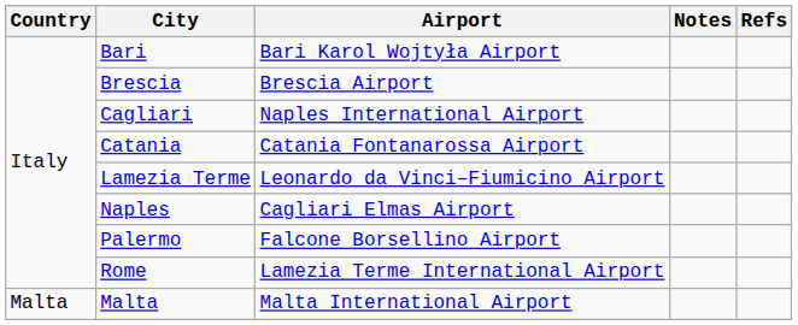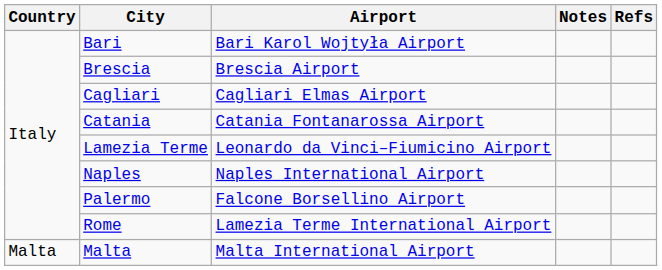 <table class="wikitable sortable">
 <tr>
 <th>Country</th>
 <th>City</th>
 <th>Airport</th>
 <th>Notes</th>
 <th class="unsortable">Refs</th>
 </tr>
 <tr>
 <td rowspan="8">Italy</td>
 <td><a href='#'>Bari</a></td>
 <td><a href='#'>Bari Karol Wojtyła Airport</a></td>
 <td></td>
 <td></td>
 </tr>
 <tr>
 <td><a href='#'>Brescia</a></td>
 <td><a href='#'>Brescia Airport</a></td>
 <td></td>
 <td></td>
 </tr>
 <tr>
 <td><a href='#'>Cagliari</a></td>
-<td><a href='#'>Naples International Airport</a></td>
+<td><a href='#'>Cagliari Elmas Airport</a></td>
 <td></td>
 <td></td>
 </tr>
 <tr>
 <td><a href='#'>Catania</a></td>
 <td><a href='#'>Catania Fontanarossa Airport</a></td>
 <td></td>
 <td></td>
 </tr>
 <tr>
 <td><a href='#'>Lamezia Terme</a></td>
 <td><a href='#'>Leonardo da Vinci–Fiumicino Airport</a></td>
 <td></td>
 <td></td>
 </tr>
 <tr>
 <td><a href='#'>Naples</a></td>
-<td><a href='#'>Cagliari Elmas Airport</a></td>
+<td><a href='#'>Naples International Airport</a></td>
 <td></td>
 <td></td>
 </tr>
 <tr>
 <td><a href='#'>Palermo</a></td>
 <td><a href='#'>Falcone Borsellino Airport</a></td>
 <td></td>
 <td></td>
 </tr>
 <tr>
 <td><a href='#'>Rome</a></td>
 <td><a href='#'>Lamezia Terme International Airport</a></td>
 <td></td>
 <td></td>
 </tr>
 <tr>
 <td rowspan="8">Malta</td>
 <td><a href='#'>Malta</a></td>
 <td><a href='#'>Malta International Airport</a></td>
 <td></td>
 <td></td>
 </tr>
 </table>
